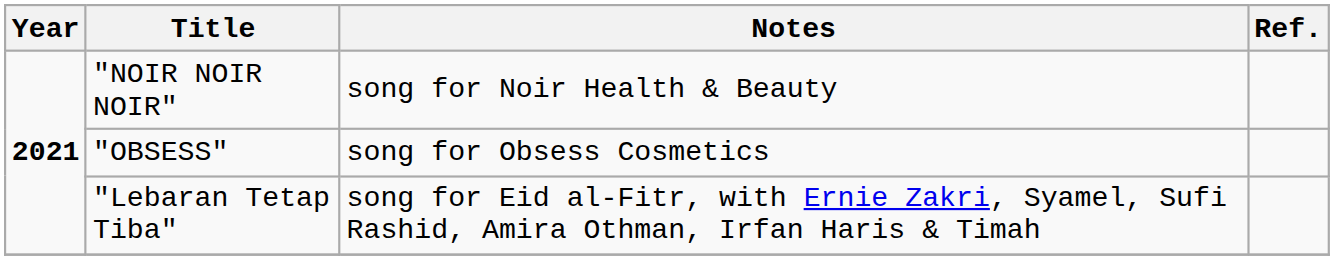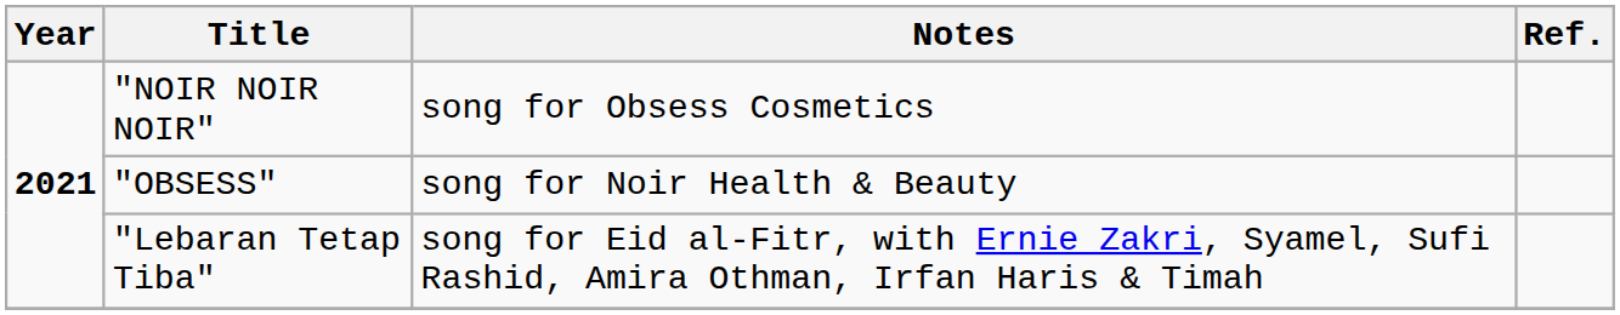 <table class="wikitable">
 <tr>
 <th>Year</th>
 <th>Title</th>
 <th>Notes</th>
 <th>Ref.</th>
 </tr>
 <tr>
 <td style="text-align:center;" rowspan="3"><strong>2021</strong></td>
 <td>"NOIR NOIR NOIR"</td>
-<td>song for Noir Health & Beauty</td>
+<td>song for Obsess Cosmetics</td>
 <td></td>
 </tr>
 <tr>
 <td>"OBSESS"</td>
-<td>song for Obsess Cosmetics</td>
+<td>song for Noir Health & Beauty</td>
 <td></td>
 </tr>
 <tr>
 <td>"Lebaran Tetap Tiba"</td>
 <td>song for Eid al-Fitr, with <a href='#'>Ernie Zakri</a>, Syamel, Sufi Rashid, Amira Othman, Irfan Haris & Timah</td>
 <td></td>
 </tr>
 <tr>
 </tr>
 </table>
